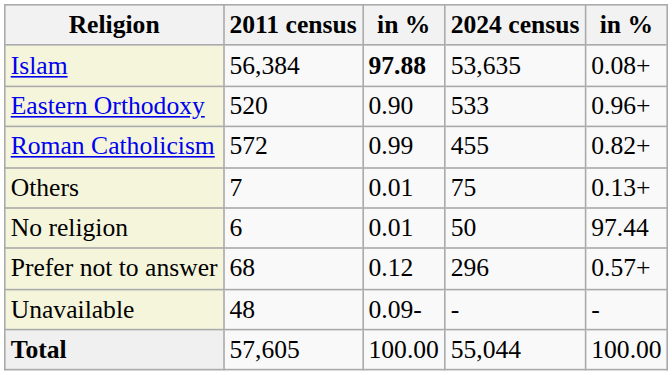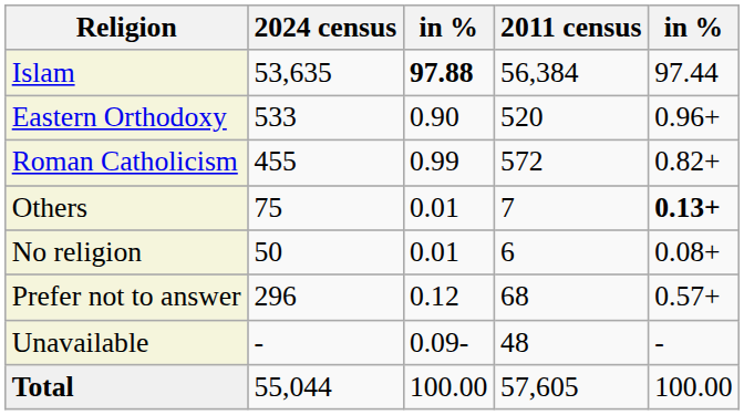 <table class="wikitable">
 <tr>
 <th>Religion</th>
+<th>2024 census</th>
+<th>in %</th>
 <th>2011 census</th>
-<th>in %</th>
-<th>2024 census</th>
 <th>in %</th>
 </tr>
 <tr>
 <td style="background:#F5F5DC;"><a href='#'>Islam</a></td>
+<td>53,635</td>
+<td><strong>97.88</strong></td>
 <td>56,384</td>
-<td><strong>97.88</strong></td>
-<td>53,635</td>
-<td>0.08+</td>
+<td>97.44</td>
 </tr>
 <tr>
 <td style="background:#F5F5DC;"><a href='#'>Eastern Orthodoxy</a></td>
+<td>533</td>
+<td>0.90</td>
 <td>520</td>
-<td>0.90</td>
-<td>533</td>
 <td>0.96+</td>
 </tr>
 <tr>
 <td style="background:#F5F5DC;"><a href='#'>Roman Catholicism</a></td>
+<td>455</td>
+<td>0.99</td>
 <td>572</td>
-<td>0.99</td>
-<td>455</td>
 <td>0.82+</td>
 </tr>
 <tr>
 <td style="background:#F5F5DC;">Others</td>
+<td>75</td>
+<td>0.01</td>
 <td>7</td>
-<td>0.01</td>
-<td>75</td>
-<td>0.13+</td>
+<td><strong>0.13+</strong></td>
 </tr>
 <tr>
 <td style="background:#F5F5DC;">No religion</td>
+<td>50</td>
+<td>0.01</td>
 <td>6</td>
-<td>0.01</td>
-<td>50</td>
-<td>97.44</td>
+<td>0.08+</td>
 </tr>
 <tr>
 <td style="background:#F5F5DC;">Prefer not to answer</td>
+<td>296</td>
+<td>0.12</td>
 <td>68</td>
-<td>0.12</td>
-<td>296</td>
 <td>0.57+</td>
 </tr>
 <tr>
 <td style="background:#F5F5DC;">Unavailable</td>
+<td>-</td>
+<td>0.09-</td>
 <td>48</td>
-<td>0.09-</td>
-<td>-</td>
 <td>-</td>
 </tr>
 <tr>
 <td style="background:#F0F0F0;"><strong>Total</strong></td>
+<td>55,044</td>
+<td>100.00</td>
 <td>57,605</td>
-<td>100.00</td>
-<td>55,044</td>
 <td>100.00</td>
 </tr>
 </table>
